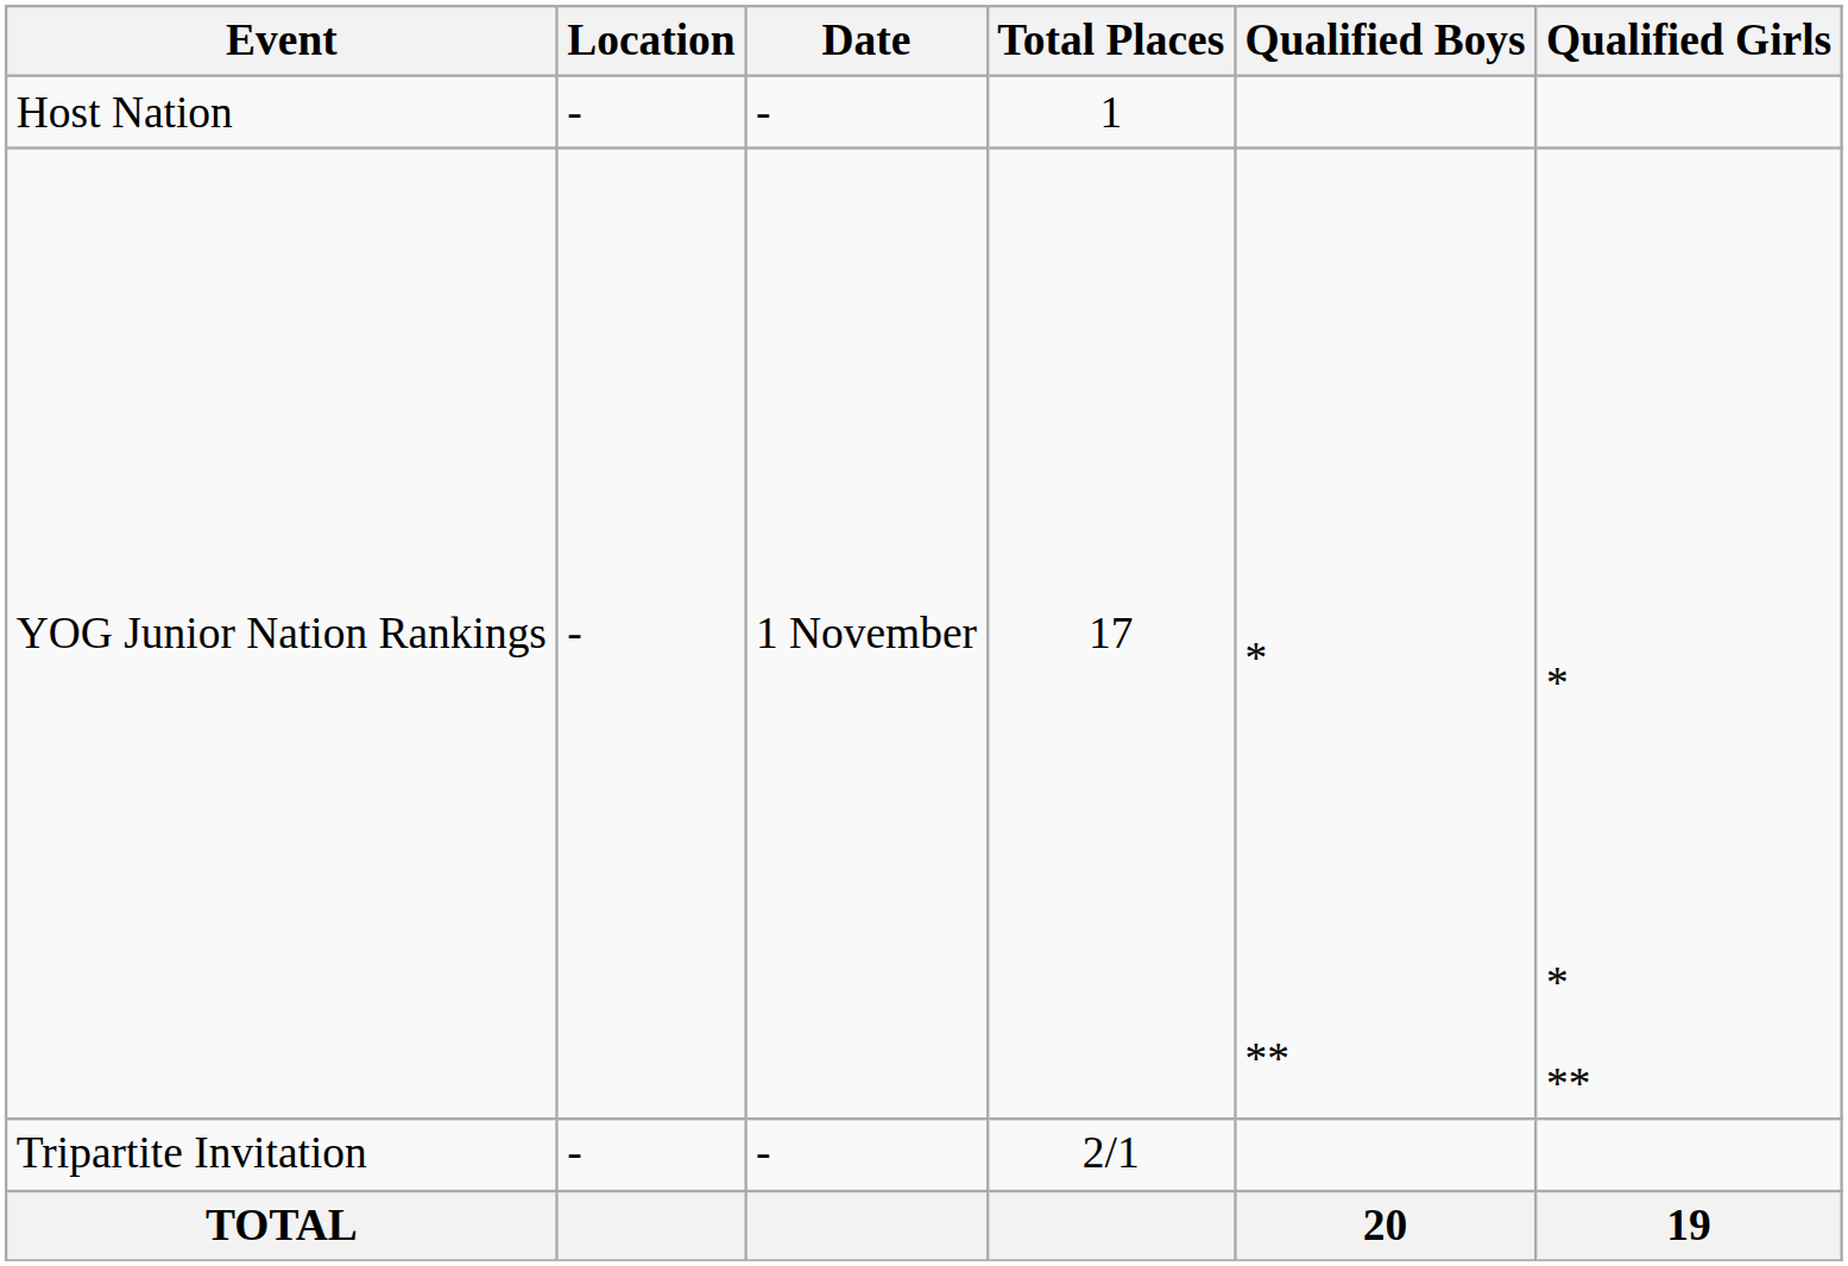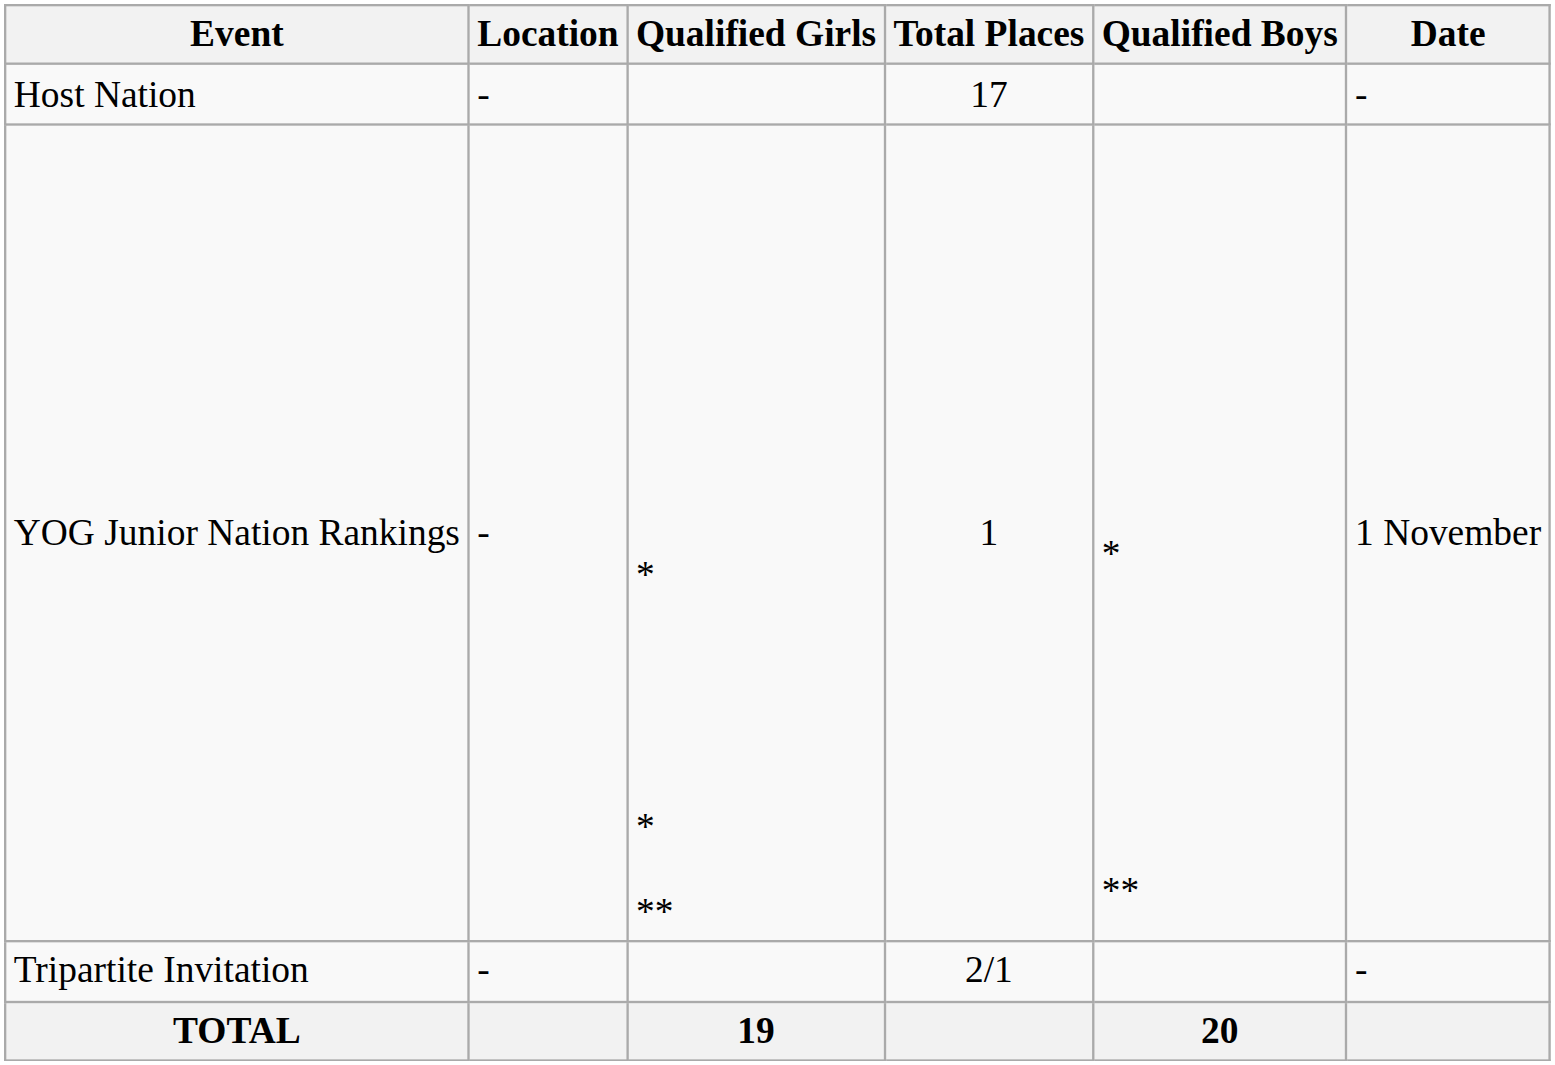 <table class="wikitable">
 <tr>
 <th>Event</th>
 <th>Location</th>
-<th>Date</th>
+<th>Qualified Girls</th>
 <th>Total Places</th>
 <th>Qualified Boys</th>
-<th>Qualified Girls</th>
+<th>Date</th>
 </tr>
 <tr>
 <td>Host Nation</td>
 <td>-</td>
+<td></td>
+<td align="center">17</td>
+<td></td>
 <td>-</td>
-<td align="center">1</td>
-<td></td>
-<td></td>
 </tr>
 <tr>
 <td>YOG Junior Nation Rankings</td>
 <td>-</td>
+<td><br><br><br><br><br><br><br><br><br><br><s></s>*<br><br><br><br><br><br><s></s>*<br><br>**</td>
+<td align="center">1</td>
+<td><br><br><br><br><br><br><br><br><br><s></s>*<br><br><br><br><br><br><br><br>**</td>
 <td>1 November</td>
-<td align="center">17</td>
-<td><br><br><br><br><br><br><br><br><br><s></s>*<br><br><br><br><br><br><br><br>**</td>
-<td><br><br><br><br><br><br><br><br><br><br><s></s>*<br><br><br><br><br><br><s></s>*<br><br>**</td>
 </tr>
 <tr>
 <td>Tripartite Invitation</td>
 <td>-</td>
-<td>-</td>
+<td></td>
 <td align="center">2/1</td>
 <td><br></td>
-<td></td>
+<td>-</td>
 </tr>
 <tr>
 <th>TOTAL</th>
 <th></th>
-<th></th>
+<th>19</th>
 <th></th>
 <th>20</th>
-<th>19</th>
+<th></th>
 </tr>
 </table>
